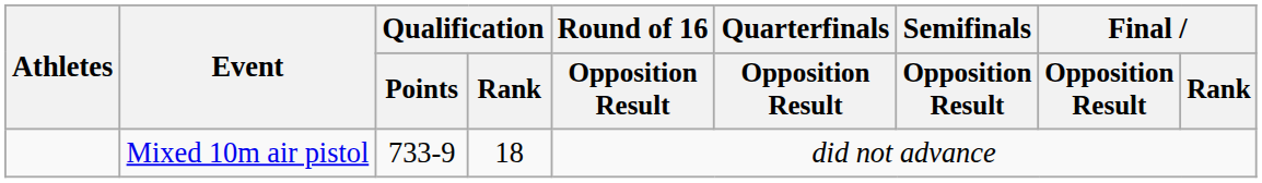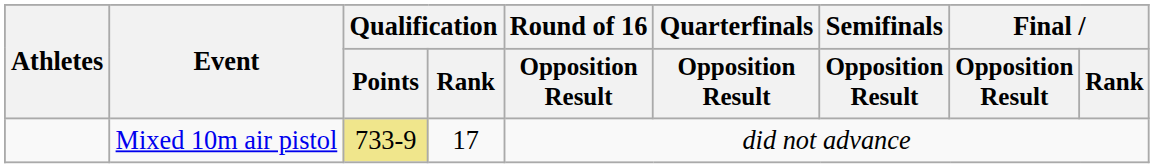 <table class="wikitable" style="text-align:center;font-size:90%">
 <tr>
 <th rowspan=2>Athletes</th>
 <th rowspan=2>Event</th>
 <th colspan=2>Qualification</th>
 <th>Round of 16</th>
 <th>Quarterfinals</th>
 <th>Semifinals</th>
 <th colspan=2>Final / </th>
 </tr>
 <tr style="font-size:95%">
 <th>Points</th>
 <th>Rank</th>
 <th>Opposition<br>Result</th>
 <th>Opposition<br>Result</th>
 <th>Opposition<br>Result</th>
 <th>Opposition<br>Result</th>
 <th>Rank</th>
 </tr>
 <tr>
 <td align=left><br></td>
 <td align=left><a href='#'>Mixed 10m air pistol</a></td>
-<td>733-9</td>
-<td>18</td>
+<td style="background: khaki;">733-9</td>
+<td>17</td>
 <td colspan=5><em>did not advance</em></td>
 </tr>
 </table>
